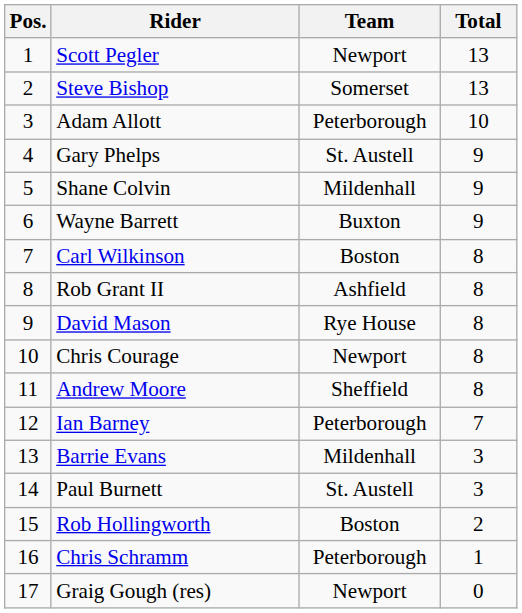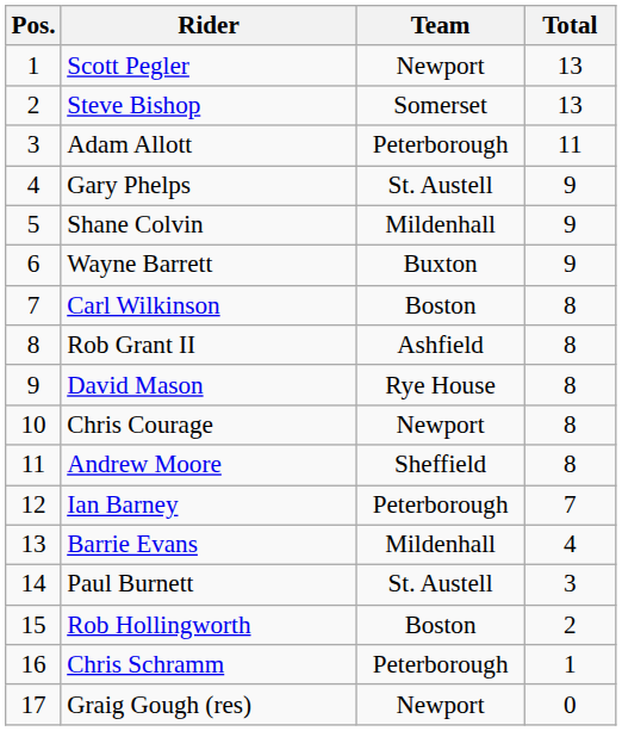 <table class=wikitable>
 <tr>
 <th width=25px>Pos.</th>
 <th width=180px>Rider</th>
 <th width=100px>Team</th>
 <th width=50px>Total</th>
 </tr>
 <tr align=center >
 <td>1</td>
 <td align=left><a href='#'>Scott Pegler</a></td>
 <td>Newport</td>
 <td>13</td>
 </tr>
 <tr align=center>
 <td>2</td>
 <td align=left><a href='#'>Steve Bishop</a></td>
 <td>Somerset</td>
 <td>13</td>
 </tr>
 <tr align=center>
 <td>3</td>
 <td align=left>Adam Allott</td>
 <td>Peterborough</td>
-<td>10</td>
+<td>11</td>
 </tr>
 <tr align=center>
 <td>4</td>
 <td align=left>Gary Phelps</td>
 <td>St. Austell</td>
 <td>9</td>
 </tr>
 <tr align=center>
 <td>5</td>
 <td align=left>Shane Colvin</td>
 <td>Mildenhall</td>
 <td>9</td>
 </tr>
 <tr align=center>
 <td>6</td>
 <td align=left>Wayne Barrett</td>
 <td>Buxton</td>
 <td>9</td>
 </tr>
 <tr align=center>
 <td>7</td>
 <td align=left><a href='#'>Carl Wilkinson</a></td>
 <td>Boston</td>
 <td>8</td>
 </tr>
 <tr align=center>
 <td>8</td>
 <td align=left>Rob Grant II</td>
 <td>Ashfield</td>
 <td>8</td>
 </tr>
 <tr align=center>
 <td>9</td>
 <td align=left><a href='#'>David Mason</a></td>
 <td>Rye House</td>
 <td>8</td>
 </tr>
 <tr align=center>
 <td>10</td>
 <td align=left>Chris Courage</td>
 <td>Newport</td>
 <td>8</td>
 </tr>
 <tr align=center>
 <td>11</td>
 <td align=left><a href='#'>Andrew Moore</a></td>
 <td>Sheffield</td>
 <td>8</td>
 </tr>
 <tr align=center>
 <td>12</td>
 <td align=left><a href='#'>Ian Barney</a></td>
 <td>Peterborough</td>
 <td>7</td>
 </tr>
 <tr align=center>
 <td>13</td>
 <td align=left><a href='#'>Barrie Evans</a></td>
 <td>Mildenhall</td>
-<td>3</td>
+<td>4</td>
 </tr>
 <tr align=center>
 <td>14</td>
 <td align=left>Paul Burnett</td>
 <td>St. Austell</td>
 <td>3</td>
 </tr>
 <tr align=center>
 <td>15</td>
 <td align=left><a href='#'>Rob Hollingworth</a></td>
 <td>Boston</td>
 <td>2</td>
 </tr>
 <tr align=center>
 <td>16</td>
 <td align=left><a href='#'>Chris Schramm</a></td>
 <td>Peterborough</td>
 <td>1</td>
 </tr>
 <tr align=center>
 <td>17</td>
 <td align=left>Graig Gough (res)</td>
 <td>Newport</td>
 <td>0</td>
 </tr>
 </table>
